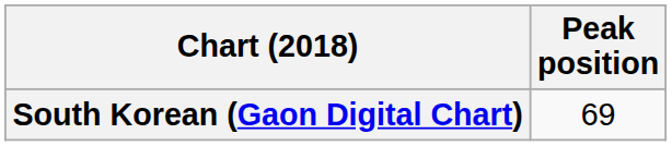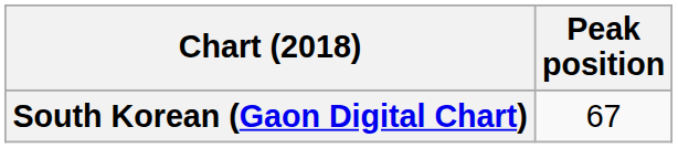 <table class="wikitable plainrowheaders" style="text-align:center">
 <tr>
 <th scope="col">Chart (2018)</th>
 <th scope="col">Peak<br>position</th>
 </tr>
 <tr>
 <th scope="row">South Korean (<a href='#'>Gaon Digital Chart</a>)</th>
-<td>69</td>
+<td>67</td>
 </tr>
 </table>
